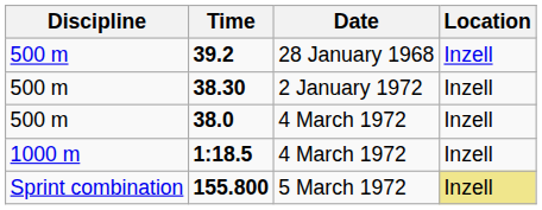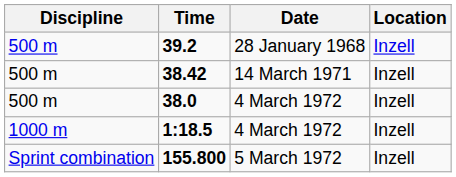 <table class='wikitable'>
 <tr>
 <th>Discipline</th>
 <th>Time</th>
 <th>Date</th>
 <th>Location</th>
 </tr>
 <tr>
 <td><a href='#'>500 m</a></td>
 <td><strong>39.2</strong></td>
 <td>28 January 1968</td>
 <td align=left><a href='#'>Inzell</a></td>
 </tr>
 <tr>
 <td>500 m</td>
-<td><strong>38.30</strong></td>
-<td>2 January 1972</td>
+<td><strong>38.42</strong></td>
+<td>14 March 1971</td>
 <td align=left>Inzell</td>
 </tr>
 <tr>
 <td>500 m</td>
 <td><strong>38.0</strong></td>
 <td>4 March 1972</td>
 <td align=left>Inzell</td>
 </tr>
 <tr>
 <td><a href='#'>1000 m</a></td>
 <td><strong>1:18.5</strong></td>
 <td>4 March 1972</td>
 <td align=left>Inzell</td>
 </tr>
 <tr>
 <td><a href='#'>Sprint combination</a></td>
 <td><strong>155.800</strong></td>
 <td>5 March 1972</td>
-<td align=left style="background: khaki;">Inzell</td>
+<td align=left>Inzell</td>
 </tr>
 </table>
